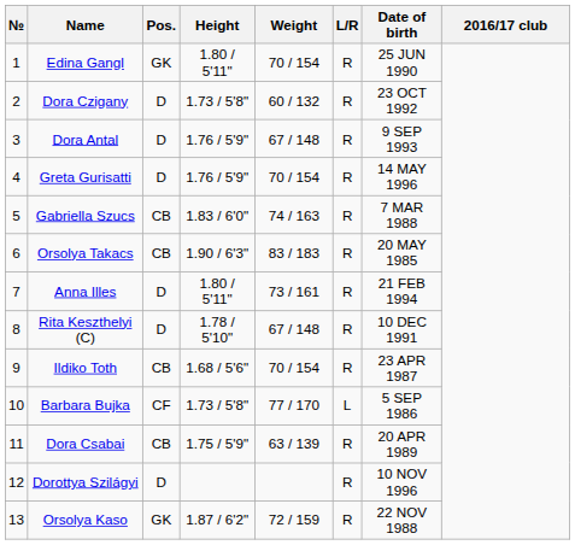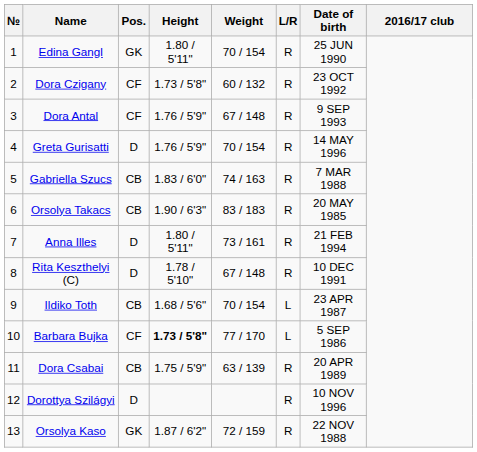 <table class="wikitable sortable" style="font-size:95%; text-align:center;">
 <tr>
 <th>№</th>
 <th style="width:15em">Name</th>
 <th>Pos.</th>
 <th style="width:9em">Height</th>
 <th style="width:9em">Weight</th>
 <th>L/R</th>
 <th style="width:12em">Date of birth</th>
 <th style="width:20em">2016/17 club</th>
 </tr>
 <tr>
 <td>1</td>
 <td><a href='#'>Edina Gangl</a></td>
 <td>GK</td>
 <td>1.80 / 5'11"</td>
 <td>70 / 154</td>
 <td>R</td>
 <td>25 JUN 1990</td>
 </tr>
 <tr>
 <td>2</td>
 <td><a href='#'>Dora Czigany</a></td>
-<td>D</td>
+<td>CF</td>
 <td>1.73 / 5'8"</td>
 <td>60 / 132</td>
 <td>R</td>
 <td>23 OCT 1992</td>
 </tr>
 <tr>
 <td>3</td>
 <td><a href='#'>Dora Antal</a></td>
-<td>D</td>
+<td>CF</td>
 <td>1.76 / 5'9"</td>
 <td>67 / 148</td>
 <td>R</td>
 <td>9 SEP 1993</td>
 </tr>
 <tr>
 <td>4</td>
 <td><a href='#'>Greta Gurisatti</a></td>
 <td>D</td>
 <td>1.76 / 5'9"</td>
 <td>70 / 154</td>
 <td>R</td>
 <td>14 MAY 1996</td>
 </tr>
 <tr>
 <td>5</td>
 <td><a href='#'>Gabriella Szucs</a></td>
 <td>CB</td>
 <td>1.83 / 6'0"</td>
 <td>74 / 163</td>
 <td>R</td>
 <td>7 MAR 1988</td>
 </tr>
 <tr>
 <td>6</td>
 <td><a href='#'>Orsolya Takacs</a></td>
 <td>CB</td>
 <td>1.90 / 6'3"</td>
 <td>83 / 183</td>
 <td>R</td>
 <td>20 MAY 1985</td>
 </tr>
 <tr>
 <td>7</td>
 <td><a href='#'>Anna Illes</a></td>
 <td>D</td>
 <td>1.80 / 5'11"</td>
 <td>73 / 161</td>
 <td>R</td>
 <td>21 FEB 1994</td>
 </tr>
 <tr>
 <td>8</td>
 <td><a href='#'>Rita Keszthelyi</a> (C)</td>
 <td>D</td>
 <td>1.78 / 5'10"</td>
 <td>67 / 148</td>
 <td>R</td>
 <td>10 DEC 1991</td>
 </tr>
 <tr>
 <td>9</td>
 <td><a href='#'>Ildiko Toth</a></td>
 <td>CB</td>
 <td>1.68 / 5'6"</td>
 <td>70 / 154</td>
-<td>R</td>
+<td>L</td>
 <td>23 APR 1987</td>
 </tr>
 <tr>
 <td>10</td>
 <td><a href='#'>Barbara Bujka</a></td>
 <td>CF</td>
-<td>1.73 / 5'8"</td>
+<td><strong>1.73 / 5'8"</strong></td>
 <td>77 / 170</td>
 <td>L</td>
 <td>5 SEP 1986</td>
 </tr>
 <tr>
 <td>11</td>
 <td><a href='#'>Dora Csabai</a></td>
 <td>CB</td>
 <td>1.75 / 5'9"</td>
 <td>63 / 139</td>
 <td>R</td>
 <td>20 APR 1989</td>
 </tr>
 <tr>
 <td>12</td>
 <td><a href='#'>Dorottya Szilágyi</a></td>
 <td>D</td>
 <td></td>
 <td></td>
 <td>R</td>
 <td>10 NOV 1996</td>
 </tr>
 <tr>
 <td>13</td>
 <td><a href='#'>Orsolya Kaso</a></td>
 <td>GK</td>
 <td>1.87 / 6'2"</td>
 <td>72 / 159</td>
 <td>R</td>
 <td>22 NOV 1988</td>
 </tr>
 </table>
